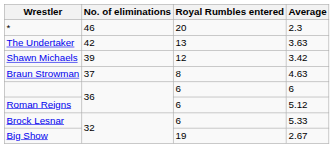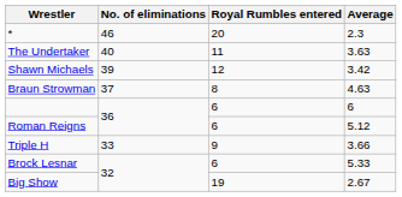 <table class="wikitable sortable">
 <tr>
 <th>Wrestler</th>
 <th data-sort-type="number">No. of eliminations</th>
 <th data-sort-type="number">Royal Rumbles entered</th>
 <th>Average</th>
 </tr>
 <tr>
 <td>*</td>
 <td>46</td>
 <td>20</td>
 <td>2.3</td>
 </tr>
 <tr>
 <td><a href='#'>The Undertaker</a></td>
-<td>42</td>
-<td>13</td>
+<td>40</td>
+<td>11</td>
 <td>3.63</td>
 </tr>
 <tr>
 <td><a href='#'>Shawn Michaels</a></td>
 <td>39</td>
 <td>12 </td>
 <td>3.42</td>
 </tr>
 <tr>
 <td><a href='#'>Braun Strowman</a></td>
 <td>37</td>
 <td>8</td>
 <td>4.63</td>
 </tr>
 <tr>
 <td></td>
 <td rowspan=2>36</td>
 <td>6</td>
 <td>6</td>
 </tr>
 <tr>
 <td><a href='#'>Roman Reigns</a></td>
 <td>6</td>
 <td>5.12</td>
 </tr>
 <tr>
+<td><a href='#'>Triple H</a></td>
+<td>33</td>
+<td>9</td>
+<td>3.66</td>
+</tr>
+<tr>
 <td><a href='#'>Brock Lesnar</a></td>
 <td rowspan=2>32</td>
 <td>6</td>
 <td>5.33</td>
 </tr>
 <tr>
 <td><a href='#'>Big Show</a></td>
 <td>19</td>
 <td>2.67</td>
 </tr>
 </table>
